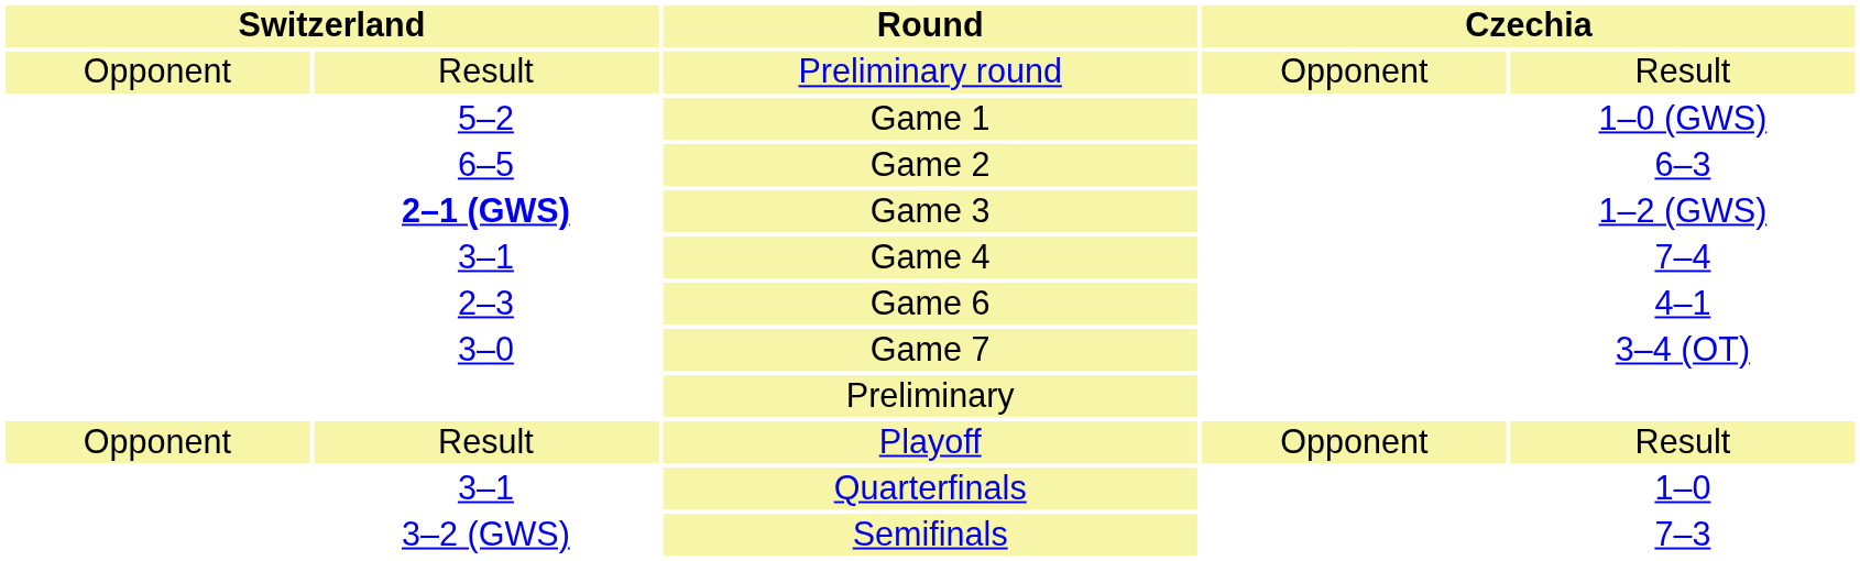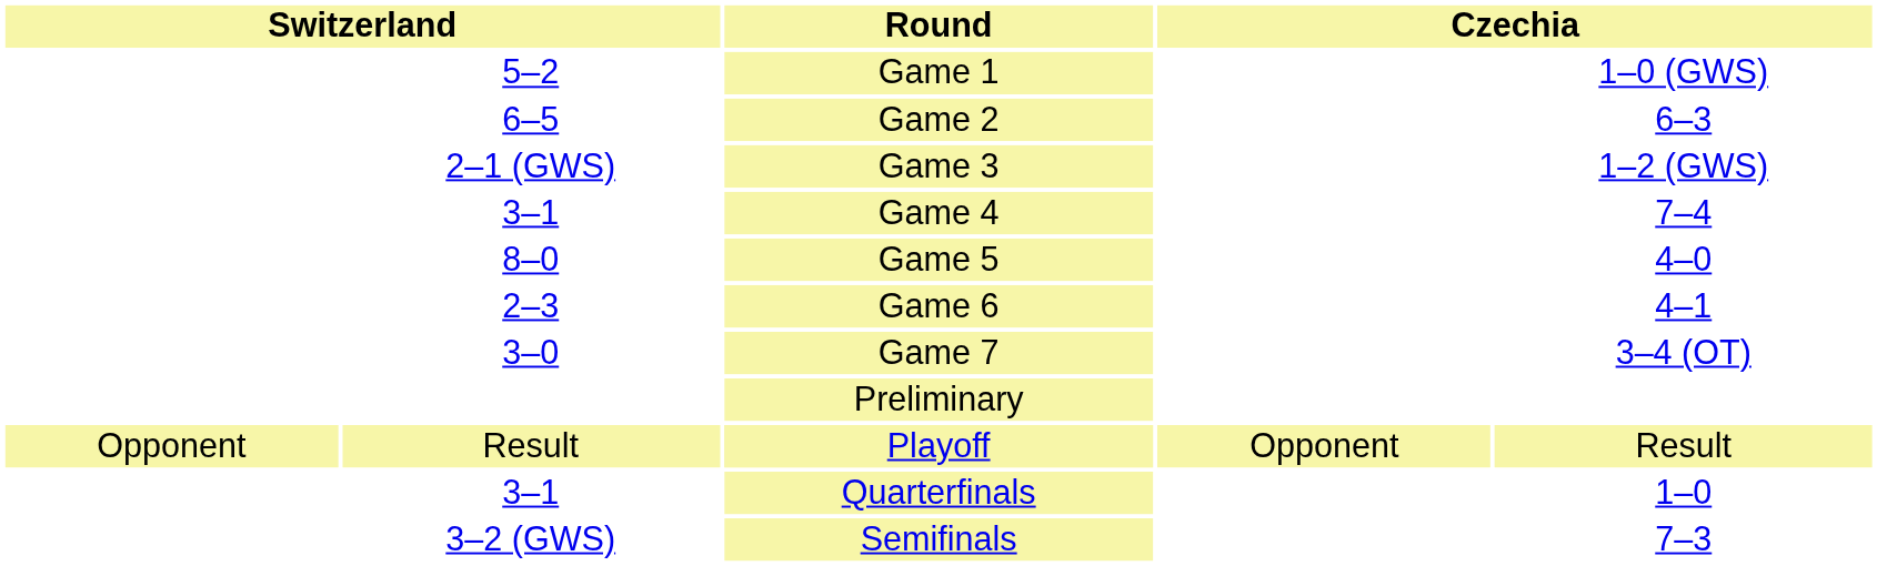 <table width="100%" style="text-align:center">
 <tr valign=top bgcolor=#F7F6A8>
 <th colspan=2 style="width:1*">Switzerland</th>
 <th>Round</th>
 <th colspan=2 style="width:1*">Czechia</th>
-</tr>
-<tr valign=top bgcolor=#F7F6A8>
-<td>Opponent</td>
-<td>Result</td>
-<td bgcolor=#F7F6A8><a href='#'>Preliminary round</a></td>
-<td>Opponent</td>
-<td>Result</td>
 </tr>
 <tr>
 <td align=left></td>
 <td><a href='#'>5–2</a></td>
 <td bgcolor=#F7F6A8>Game 1</td>
 <td align=left></td>
 <td><a href='#'>1–0 (GWS)</a></td>
 </tr>
 <tr>
 <td align=left></td>
 <td><a href='#'>6–5</a></td>
 <td bgcolor=#F7F6A8>Game 2</td>
 <td align=left></td>
 <td><a href='#'>6–3</a></td>
 </tr>
 <tr>
 <td align=left></td>
-<td><strong><a href='#'>2–1 (GWS)</a></strong></td>
+<td><a href='#'>2–1 (GWS)</a></td>
 <td bgcolor=#F7F6A8>Game 3</td>
 <td align=left></td>
 <td><a href='#'>1–2 (GWS)</a></td>
 </tr>
 <tr>
 <td align=left></td>
 <td><a href='#'>3–1</a></td>
 <td bgcolor=#F7F6A8>Game 4</td>
 <td align=left></td>
 <td><a href='#'>7–4</a></td>
+</tr>
+<tr>
+<td align=left></td>
+<td><a href='#'>8–0</a></td>
+<td bgcolor=#F7F6A8>Game 5</td>
+<td align=left></td>
+<td><a href='#'>4–0</a></td>
 </tr>
 <tr>
 <td align=left></td>
 <td><a href='#'>2–3</a></td>
 <td bgcolor=#F7F6A8>Game 6</td>
 <td align=left></td>
 <td><a href='#'>4–1</a></td>
 </tr>
 <tr>
 <td align=left></td>
 <td><a href='#'>3–0</a></td>
 <td bgcolor=#F7F6A8>Game 7</td>
 <td align=left></td>
 <td><a href='#'>3–4 (OT)</a></td>
 </tr>
 <tr>
 <td colspan="2" align=center><br></td>
 <td bgcolor="#F7F6A8">Preliminary</td>
 <td colspan=2 align=center><br></td>
 </tr>
 <tr valign=top bgcolor=#F7F6A8>
 <td>Opponent</td>
 <td>Result</td>
 <td bgcolor=#F7F6A8><a href='#'>Playoff</a></td>
 <td>Opponent</td>
 <td>Result</td>
 </tr>
 <tr>
 <td align=left></td>
 <td><a href='#'>3–1</a></td>
 <td bgcolor=#F7F6A8><a href='#'>Quarterfinals</a></td>
 <td align=left></td>
 <td><a href='#'>1–0</a></td>
 </tr>
 <tr>
 <td align=left></td>
 <td><a href='#'>3–2 (GWS)</a></td>
 <td bgcolor=#F7F6A8><a href='#'>Semifinals</a></td>
 <td align=left></td>
 <td><a href='#'>7–3</a></td>
 </tr>
 </table>
